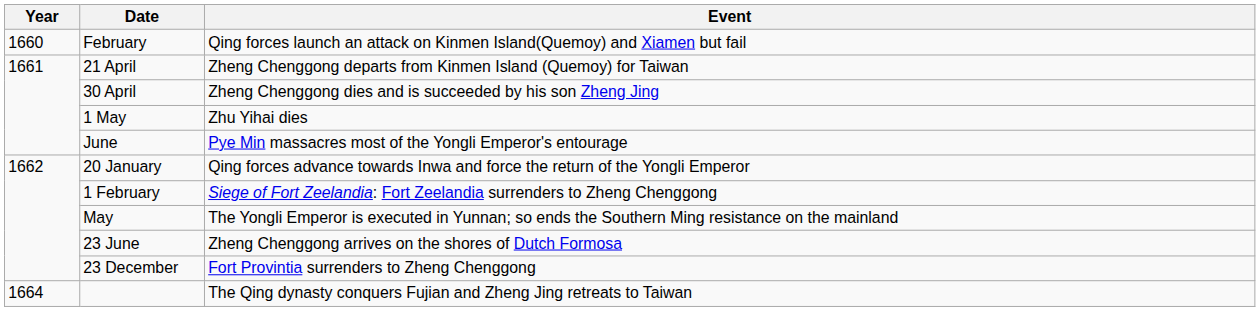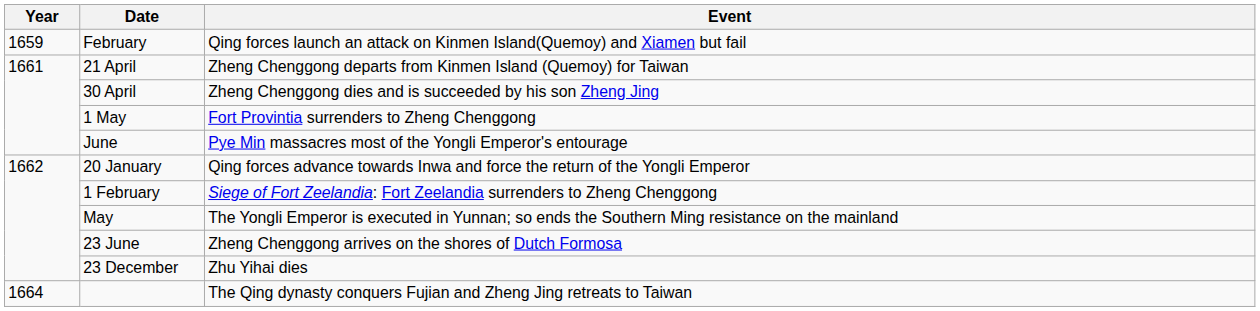 <table class="wikitable" width="100%">
 <tr>
 <th style="width:6%">Year</th>
 <th style="width:10%">Date</th>
 <th>Event</th>
 </tr>
 <tr>
-<td>1660</td>
+<td>1659</td>
 <td>February</td>
 <td>Qing forces launch an attack on Kinmen Island(Quemoy) and <a href='#'>Xiamen</a> but fail</td>
 </tr>
 <tr>
 <td rowspan="4" valign="top">1661</td>
 <td>21 April</td>
 <td>Zheng Chenggong departs from Kinmen Island (Quemoy) for Taiwan</td>
 </tr>
 <tr>
 <td>30 April</td>
 <td>Zheng Chenggong dies and is succeeded by his son <a href='#'>Zheng Jing</a></td>
 </tr>
 <tr>
 <td>1 May</td>
-<td>Zhu Yihai dies</td>
+<td><a href='#'>Fort Provintia</a> surrenders to Zheng Chenggong</td>
 </tr>
 <tr>
 <td>June</td>
 <td><a href='#'>Pye Min</a> massacres most of the Yongli Emperor's entourage</td>
 </tr>
 <tr>
 <td rowspan="5" valign="top">1662</td>
 <td>20 January</td>
 <td>Qing forces advance towards Inwa and force the return of the Yongli Emperor </td>
 </tr>
 <tr>
 <td>1 February</td>
 <td><em><a href='#'>Siege of Fort Zeelandia</a></em>: <a href='#'>Fort Zeelandia</a> surrenders to Zheng Chenggong</td>
 </tr>
 <tr>
 <td>May</td>
 <td>The Yongli Emperor  is executed in Yunnan; so ends the Southern Ming resistance on the mainland</td>
 </tr>
 <tr>
 <td>23 June</td>
 <td>Zheng Chenggong arrives on the shores of <a href='#'>Dutch Formosa</a></td>
 </tr>
 <tr>
 <td>23 December</td>
-<td><a href='#'>Fort Provintia</a> surrenders to Zheng Chenggong</td>
+<td>Zhu Yihai dies</td>
 </tr>
 <tr>
 <td>1664</td>
 <td></td>
 <td>The Qing dynasty conquers Fujian and Zheng Jing retreats to Taiwan</td>
 </tr>
 </table>
